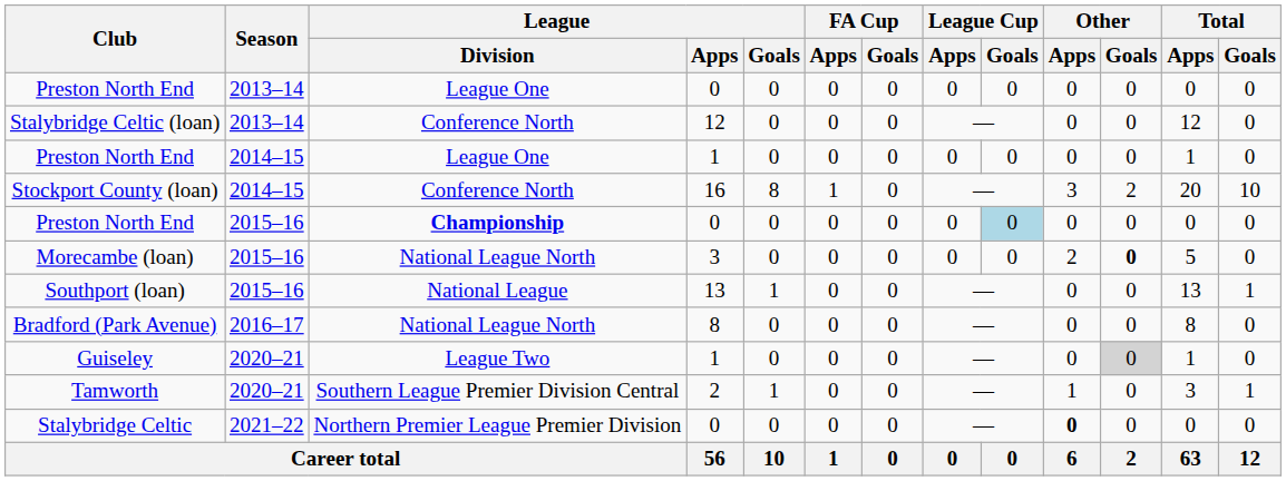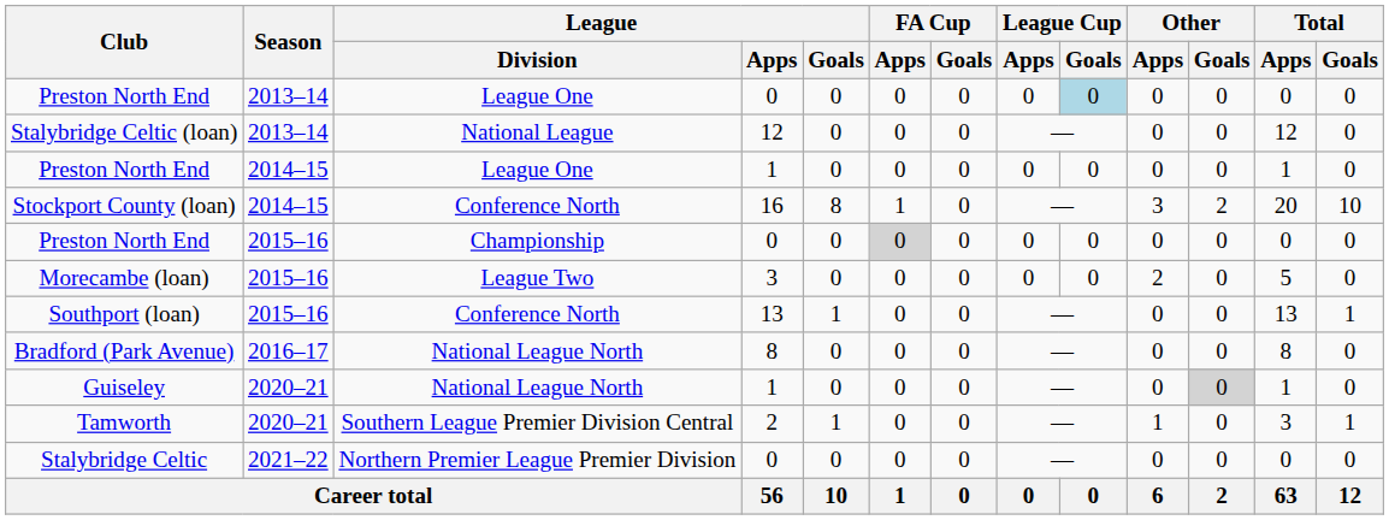 <table class="wikitable" style="text-align:center">
 <tr>
 <th rowspan="2">Club</th>
 <th rowspan="2">Season</th>
 <th colspan="3">League</th>
 <th colspan="2">FA Cup</th>
 <th colspan="2">League Cup</th>
 <th colspan="2">Other</th>
 <th colspan="2">Total</th>
 </tr>
 <tr>
 <th>Division</th>
 <th>Apps</th>
 <th>Goals</th>
 <th>Apps</th>
 <th>Goals</th>
 <th>Apps</th>
 <th>Goals</th>
 <th>Apps</th>
 <th>Goals</th>
 <th>Apps</th>
 <th>Goals</th>
 </tr>
 <tr>
 <td><a href='#'>Preston North End</a></td>
 <td><a href='#'>2013–14</a></td>
 <td><a href='#'>League One</a></td>
 <td>0</td>
 <td>0</td>
 <td>0</td>
 <td>0</td>
 <td>0</td>
-<td>0</td>
+<td style="background: lightblue;">0</td>
 <td>0</td>
 <td>0</td>
 <td>0</td>
 <td>0</td>
 </tr>
 <tr>
 <td><a href='#'>Stalybridge Celtic</a> (loan)</td>
 <td><a href='#'>2013–14</a></td>
-<td><a href='#'>Conference North</a></td>
+<td><a href='#'>National League</a></td>
 <td>12</td>
 <td>0</td>
 <td>0</td>
 <td>0</td>
 <td colspan="2">—</td>
 <td>0</td>
 <td>0</td>
 <td>12</td>
 <td>0</td>
 </tr>
 <tr>
 <td><a href='#'>Preston North End</a></td>
 <td><a href='#'>2014–15</a></td>
 <td><a href='#'>League One</a></td>
 <td>1</td>
 <td>0</td>
 <td>0</td>
 <td>0</td>
 <td>0</td>
 <td>0</td>
 <td>0</td>
 <td>0</td>
 <td>1</td>
 <td>0</td>
 </tr>
 <tr>
 <td><a href='#'>Stockport County</a> (loan)</td>
 <td><a href='#'>2014–15</a></td>
 <td><a href='#'>Conference North</a></td>
 <td>16</td>
 <td>8</td>
 <td>1</td>
 <td>0</td>
 <td colspan="2">—</td>
 <td>3</td>
 <td>2</td>
 <td>20</td>
 <td>10</td>
 </tr>
 <tr>
 <td><a href='#'>Preston North End</a></td>
 <td><a href='#'>2015–16</a></td>
-<td><strong><a href='#'>Championship</a></strong></td>
+<td><a href='#'>Championship</a></td>
+<td>0</td>
+<td>0</td>
+<td style="background: lightgrey;">0</td>
 <td>0</td>
 <td>0</td>
 <td>0</td>
-<td>0</td>
-<td>0</td>
-<td style="background: lightblue;">0</td>
 <td>0</td>
 <td>0</td>
 <td>0</td>
 <td>0</td>
 </tr>
 <tr>
 <td><a href='#'>Morecambe</a> (loan)</td>
 <td><a href='#'>2015–16</a></td>
-<td><a href='#'>National League North</a></td>
+<td><a href='#'>League Two</a></td>
 <td>3</td>
 <td>0</td>
 <td>0</td>
 <td>0</td>
 <td>0</td>
 <td>0</td>
 <td>2</td>
-<td><strong>0</strong></td>
+<td>0</td>
 <td>5</td>
 <td>0</td>
 </tr>
 <tr>
 <td><a href='#'>Southport</a> (loan)</td>
 <td><a href='#'>2015–16</a></td>
-<td><a href='#'>National League</a></td>
+<td><a href='#'>Conference North</a></td>
 <td>13</td>
 <td>1</td>
 <td>0</td>
 <td>0</td>
 <td colspan="2">—</td>
 <td>0</td>
 <td>0</td>
 <td>13</td>
 <td>1</td>
 </tr>
 <tr>
 <td><a href='#'>Bradford (Park Avenue)</a></td>
 <td><a href='#'>2016–17</a></td>
 <td><a href='#'>National League North</a></td>
 <td>8</td>
 <td>0</td>
 <td>0</td>
 <td>0</td>
 <td colspan="2">—</td>
 <td>0</td>
 <td>0</td>
 <td>8</td>
 <td>0</td>
 </tr>
 <tr>
 <td><a href='#'>Guiseley</a></td>
 <td><a href='#'>2020–21</a></td>
-<td><a href='#'>League Two</a></td>
+<td><a href='#'>National League North</a></td>
 <td>1</td>
 <td>0</td>
 <td>0</td>
 <td>0</td>
 <td colspan="2">—</td>
 <td>0</td>
 <td style="background: lightgrey;">0</td>
 <td>1</td>
 <td>0</td>
 </tr>
 <tr>
 <td><a href='#'>Tamworth</a></td>
 <td><a href='#'>2020–21</a></td>
 <td><a href='#'>Southern League</a> Premier Division Central</td>
 <td>2</td>
 <td>1</td>
 <td>0</td>
 <td>0</td>
 <td colspan="2">—</td>
 <td>1</td>
 <td>0</td>
 <td>3</td>
 <td>1</td>
 </tr>
 <tr>
 <td><a href='#'>Stalybridge Celtic</a></td>
 <td><a href='#'>2021–22</a></td>
 <td><a href='#'>Northern Premier League</a> Premier Division</td>
 <td>0</td>
 <td>0</td>
 <td>0</td>
 <td>0</td>
 <td colspan="2">—</td>
-<td><strong>0</strong></td>
+<td>0</td>
 <td>0</td>
 <td>0</td>
 <td>0</td>
 </tr>
 <tr>
 <th colspan="3">Career total</th>
 <th>56</th>
 <th>10</th>
 <th>1</th>
 <th>0</th>
 <th>0</th>
 <th>0</th>
 <th>6</th>
 <th>2</th>
 <th>63</th>
 <th>12</th>
 </tr>
 </table>
